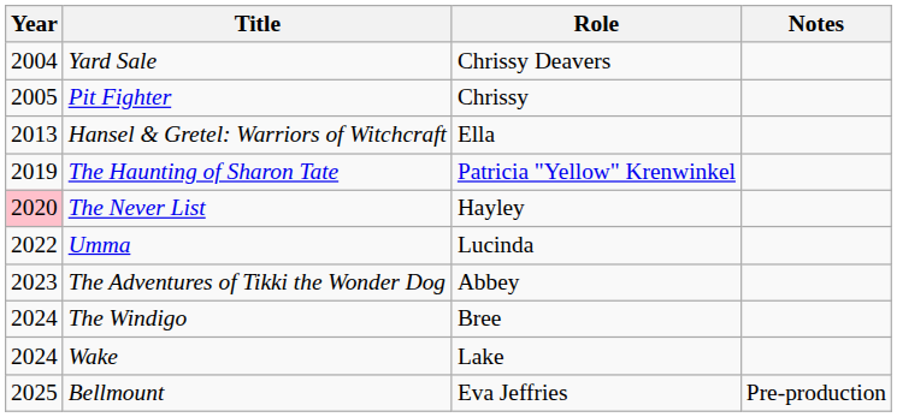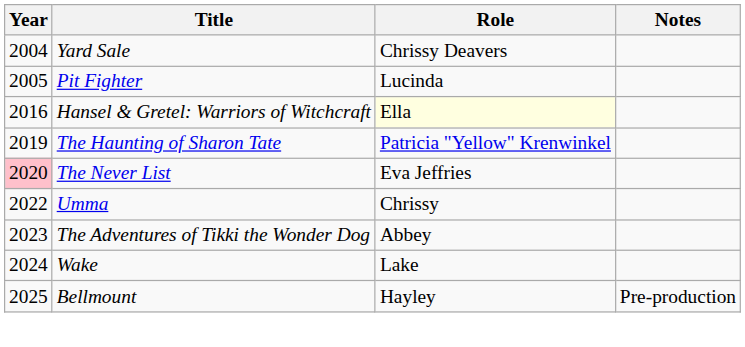 <table class="wikitable">
 <tr>
 <th>Year</th>
 <th>Title</th>
 <th>Role</th>
 <th>Notes</th>
 </tr>
 <tr>
 <td>2004</td>
 <td><em>Yard Sale</em></td>
 <td>Chrissy Deavers</td>
 <td></td>
 </tr>
 <tr>
 <td>2005</td>
 <td><em><a href='#'>Pit Fighter</a></em></td>
-<td>Chrissy</td>
+<td>Lucinda</td>
 <td></td>
 </tr>
 <tr>
-<td>2013</td>
+<td>2016</td>
 <td><em>Hansel & Gretel: Warriors of Witchcraft</em></td>
-<td>Ella</td>
+<td style="background: lightyellow;">Ella</td>
 <td></td>
 </tr>
 <tr>
 <td>2019</td>
 <td><em><a href='#'>The Haunting of Sharon Tate</a></em></td>
 <td><a href='#'>Patricia "Yellow" Krenwinkel</a></td>
 <td></td>
 </tr>
 <tr>
 <td style="background: pink;">2020</td>
 <td><em><a href='#'>The Never List</a></em></td>
-<td>Hayley</td>
+<td>Eva Jeffries</td>
 <td></td>
 </tr>
 <tr>
 <td>2022</td>
 <td><em><a href='#'>Umma</a></em></td>
-<td>Lucinda</td>
+<td>Chrissy</td>
 <td></td>
 </tr>
 <tr>
 <td>2023</td>
 <td><em>The Adventures of Tikki the Wonder Dog</em></td>
 <td>Abbey</td>
-<td></td>
-</tr>
-<tr>
-<td>2024</td>
-<td><em>The Windigo</em></td>
-<td>Bree</td>
 <td></td>
 </tr>
 <tr>
 <td>2024</td>
 <td><em>Wake</em></td>
 <td>Lake</td>
 <td></td>
 </tr>
 <tr>
 <td>2025</td>
 <td><em>Bellmount</em></td>
-<td>Eva Jeffries</td>
+<td>Hayley</td>
 <td>Pre-production</td>
 </tr>
 </table>
